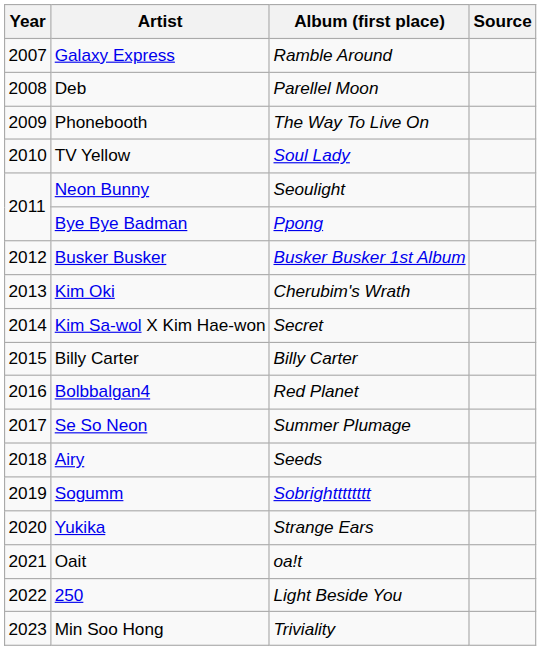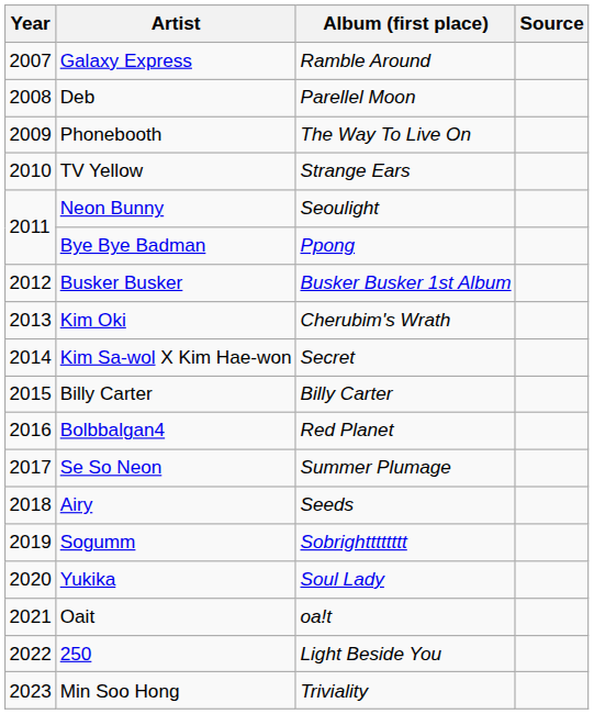 <table class="wikitable" style="font-size:0.95em;line-height:1.5em;">
 <tr>
 <th>Year</th>
 <th>Artist</th>
 <th>Album (first place)</th>
 <th>Source</th>
 </tr>
 <tr>
 <td>2007</td>
 <td><a href='#'>Galaxy Express</a></td>
 <td><em>Ramble Around</em></td>
 <td></td>
 </tr>
 <tr>
 <td>2008</td>
 <td>Deb</td>
 <td><em>Parellel Moon</em></td>
 <td></td>
 </tr>
 <tr>
 <td>2009</td>
 <td>Phonebooth</td>
 <td><em>The Way To Live On</em></td>
 <td></td>
 </tr>
 <tr>
 <td>2010</td>
 <td>TV Yellow</td>
-<td><em><a href='#'>Soul Lady</a></em></td>
+<td><em>Strange Ears</em></td>
 <td></td>
 </tr>
 <tr>
 <td rowspan="2">2011</td>
 <td><a href='#'>Neon Bunny</a></td>
 <td><em>Seoulight</em></td>
 <td></td>
 </tr>
 <tr>
 <td><a href='#'>Bye Bye Badman</a></td>
 <td><em><a href='#'>Ppong</a></em></td>
 <td></td>
 </tr>
 <tr>
 <td>2012</td>
 <td><a href='#'>Busker Busker</a></td>
 <td><em><a href='#'>Busker Busker 1st Album</a></em></td>
 <td></td>
 </tr>
 <tr>
 <td>2013</td>
 <td><a href='#'>Kim Oki</a></td>
 <td><em>Cherubim's Wrath</em></td>
 <td></td>
 </tr>
 <tr>
 <td>2014</td>
 <td><a href='#'>Kim Sa-wol</a> X Kim Hae-won</td>
 <td><em>Secret</em></td>
 <td></td>
 </tr>
 <tr>
 <td>2015</td>
 <td>Billy Carter</td>
 <td><em>Billy Carter</em></td>
 <td></td>
 </tr>
 <tr>
 <td>2016</td>
 <td><a href='#'>Bolbbalgan4</a></td>
 <td><em>Red Planet</em></td>
 <td></td>
 </tr>
 <tr>
 <td>2017</td>
 <td><a href='#'>Se So Neon</a></td>
 <td><em>Summer Plumage</em></td>
 <td></td>
 </tr>
 <tr>
 <td>2018</td>
 <td><a href='#'>Airy</a></td>
 <td><em>Seeds</em></td>
 <td></td>
 </tr>
 <tr>
 <td>2019</td>
 <td><a href='#'>Sogumm</a></td>
 <td><em><a href='#'>Sobrightttttttt</a></em></td>
 <td></td>
 </tr>
 <tr>
 <td>2020</td>
 <td><a href='#'>Yukika</a></td>
-<td><em>Strange Ears</em></td>
+<td><em><a href='#'>Soul Lady</a></em></td>
 <td></td>
 </tr>
 <tr>
 <td>2021</td>
 <td>Oait</td>
 <td><em>oa!t</em></td>
 <td></td>
 </tr>
 <tr>
 <td>2022</td>
 <td><a href='#'>250</a></td>
 <td><em>Light Beside You</em></td>
 <td></td>
 </tr>
 <tr>
 <td>2023</td>
 <td>Min Soo Hong</td>
 <td><em>Triviality</em></td>
 <td></td>
 </tr>
 </table>
